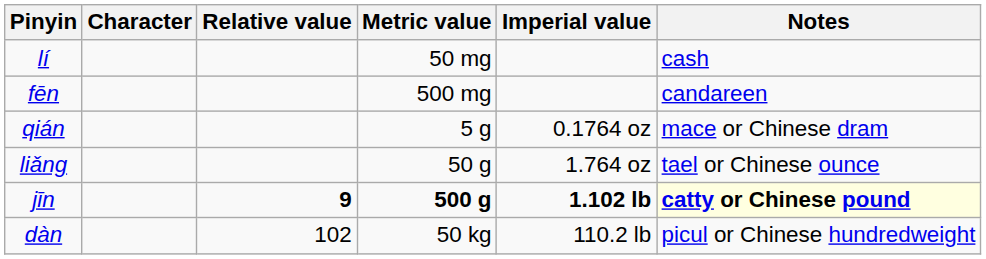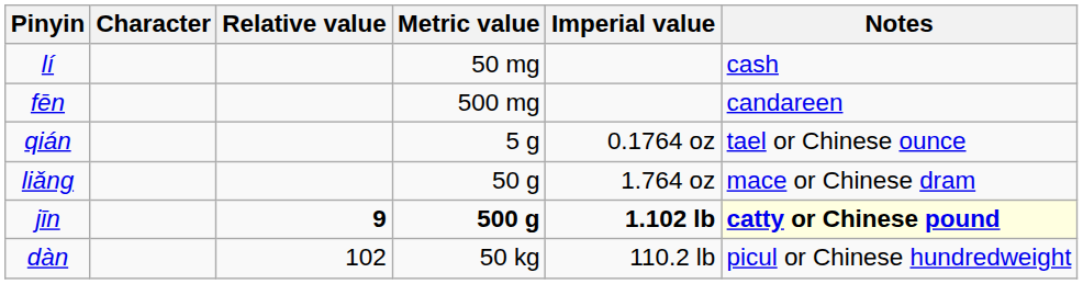 <table class="wikitable">
 <tr>
 <th>Pinyin</th>
 <th>Character</th>
 <th>Relative value</th>
 <th>Metric value</th>
 <th>Imperial value</th>
 <th>Notes</th>
 </tr>
 <tr>
 <td align=center><em><a href='#'>lí</a></em></td>
 <td align=right></td>
 <td align=right></td>
 <td align=right>50 mg</td>
 <td align=right></td>
 <td align=left><a href='#'>cash</a></td>
 </tr>
 <tr>
 <td align=center><em><a href='#'>fēn</a></em></td>
 <td align=right></td>
 <td align=right></td>
 <td align=right>500 mg</td>
 <td align=right></td>
 <td align=left><a href='#'>candareen</a></td>
 </tr>
 <tr>
 <td align=center><em><a href='#'>qián</a></em></td>
 <td align=right></td>
 <td align=right></td>
 <td align=right>5 g</td>
 <td align=right>0.1764 oz</td>
-<td align=left><a href='#'>mace</a> or Chinese <a href='#'>dram</a></td>
+<td align=left><a href='#'>tael</a> or Chinese <a href='#'>ounce</a></td>
 </tr>
 <tr>
 <td align=center><em><a href='#'>liǎng</a></em></td>
 <td align=right></td>
 <td align=right></td>
 <td align=right>50 g</td>
 <td align=right>1.764 oz</td>
-<td align=left><a href='#'>tael</a> or Chinese <a href='#'>ounce</a></td>
+<td align=left><a href='#'>mace</a> or Chinese <a href='#'>dram</a></td>
 </tr>
 <tr>
 <td align=center><em><a href='#'>jīn</a></em></td>
 <td align=right><strong></strong></td>
 <td align=right><strong>9</strong></td>
 <td align=right><strong>500 g</strong></td>
 <td align=right><strong>1.102 lb</strong></td>
 <td align=left style="background: lightyellow;"><strong><a href='#'>catty</a> or Chinese <a href='#'>pound</a></strong></td>
 </tr>
 <tr>
 <td align=center><em><a href='#'>dàn</a></em></td>
 <td align=right></td>
 <td align=right>102</td>
 <td align=right>50 kg</td>
 <td align=right>110.2 lb</td>
 <td align=left><a href='#'>picul</a> or Chinese <a href='#'>hundredweight</a></td>
 </tr>
 </table>
